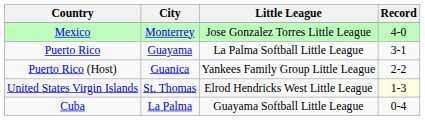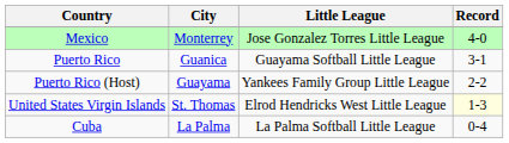 <table class="wikitable">
 <tr>
 <th>Country</th>
 <th>City</th>
 <th>Little League</th>
 <th>Record</th>
 </tr>
 <tr>
 </tr>
 <tr bgcolor=#bbffbb>
 <td align=center> <a href='#'>Mexico</a></td>
 <td align=center><a href='#'>Monterrey</a></td>
 <td align=center>Jose Gonzalez Torres Little League</td>
 <td align=center>4-0</td>
 </tr>
 <tr>
 <td align=center> <a href='#'>Puerto Rico</a></td>
-<td align=center><a href='#'>Guayama</a></td>
-<td align=center>La Palma Softball Little League</td>
+<td align=center><a href='#'>Guanica</a></td>
+<td align=center>Guayama Softball Little League</td>
 <td align=center>3-1</td>
 </tr>
 <tr>
 <td align=center> <a href='#'>Puerto Rico</a> (Host)</td>
-<td align=center><a href='#'>Guanica</a></td>
+<td align=center><a href='#'>Guayama</a></td>
 <td align=center>Yankees Family Group Little League</td>
 <td align=center>2-2</td>
 </tr>
 <tr>
 <td align=center> <a href='#'>United States Virgin Islands</a></td>
 <td align=center><a href='#'>St. Thomas</a></td>
 <td align=center>Elrod Hendricks West Little League</td>
 <td align=center style="background: lightyellow;">1-3</td>
 </tr>
 <tr>
 <td align=center> <a href='#'>Cuba</a></td>
 <td align=center><a href='#'>La Palma</a></td>
-<td align=center>Guayama Softball Little League</td>
+<td align=center>La Palma Softball Little League</td>
 <td align=center>0-4</td>
 </tr>
 </table>
